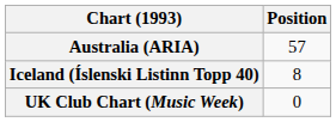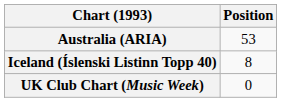 <table class="wikitable sortable plainrowheaders" style="text-align:center">
 <tr>
 <th>Chart (1993)</th>
 <th>Position</th>
 </tr>
 <tr>
 <th scope="row">Australia (ARIA)</th>
-<td>57</td>
+<td>53</td>
 </tr>
 <tr>
 <th scope="row">Iceland (Íslenski Listinn Topp 40)</th>
 <td>8</td>
 </tr>
 <tr>
 <th scope="row">UK Club Chart (<em>Music Week</em>)</th>
 <td>0</td>
 </tr>
 </table>
